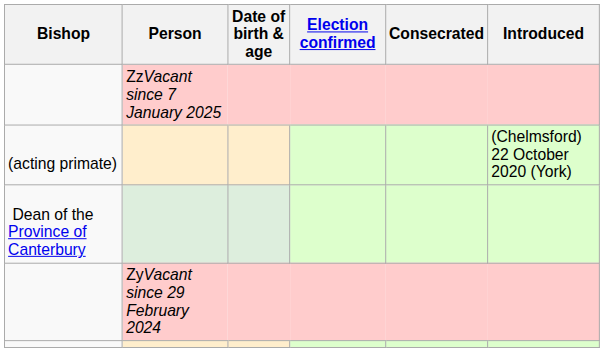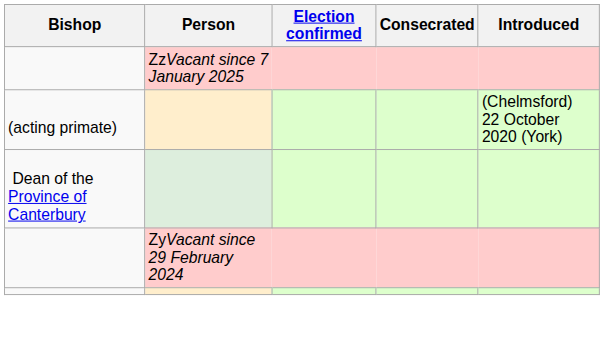 <table class="wikitable sortable">
 <tr>
 <th>Bishop</th>
 <th>Person</th>
-<th>Date of birth & age</th>
 <th><a href='#'>Election confirmed</a></th>
 <th>Consecrated</th>
 <th>Introduced</th>
 </tr>
 <tr>
 <td></td>
 <td style="background: #FFCCCC;"><span>Zz</span><em>Vacant since 7 January 2025</em></td>
 <td style="background: #FFCCCC; border-left: 2px solid white; border-left-style: hidden;"><span></span></td>
 <td style="background: #FFCCCC; border-left: 2px solid white; border-left-style: hidden;"><span></span></td>
 <td style="background: #FFCCCC; border-left: 2px solid white; border-left-style: hidden;"><span></span></td>
-<td style="background: #FFCCCC; border-left: 2px solid white; border-left-style: hidden;"><span></span></td>
 </tr>
 <tr>
 <td><br>(acting primate)</td>
-<td style="background: #FFEECC;"></td>
 <td style="background: #FFEECC;"></td>
 <td style="background: #DDFFCC;"></td>
 <td style="background: #DDFFCC;"></td>
 <td style="background: #DDFFCC;"> (Chelmsford)<br>22 October 2020 (York)</td>
 </tr>
 <tr>
 <td><br> Dean of the <a href='#'>Province of Canterbury</a></td>
-<td style="background: #DDEEDD;"></td>
 <td style="background: #DDEEDD;"></td>
 <td style="background: #DDFFCC;"></td>
 <td style="background: #DDFFCC;"></td>
 <td style="background: #DDFFCC;"></td>
 </tr>
 <tr>
 <td></td>
 <td style="background: #FFCCCC;"><span>Zy</span><em>Vacant since 29 February 2024</em></td>
 <td style="background: #FFCCCC; border-left: 2px solid white; border-left-style: hidden;"><span></span></td>
 <td style="background: #FFCCCC; border-left: 2px solid white; border-left-style: hidden;"><span></span></td>
 <td style="background: #FFCCCC; border-left: 2px solid white; border-left-style: hidden;"><span></span></td>
-<td style="background: #FFCCCC; border-left: 2px solid white; border-left-style: hidden;"><span></span></td>
 </tr>
 <tr>
 <td></td>
-<td style="background: #FFEECC;"></td>
 <td style="background: #FFEECC;"></td>
 <td style="background: #DDFFCC;"></td>
 <td style="background: #DDFFCC;"></td>
 <td style="background: #DDFFCC;"></td>
 </tr>
 </table>
